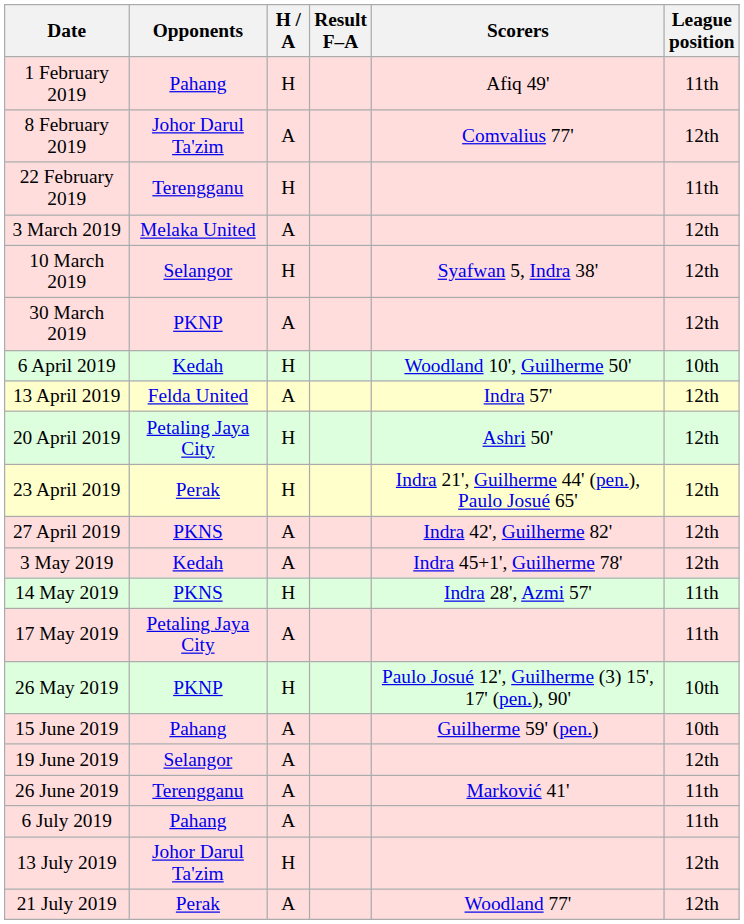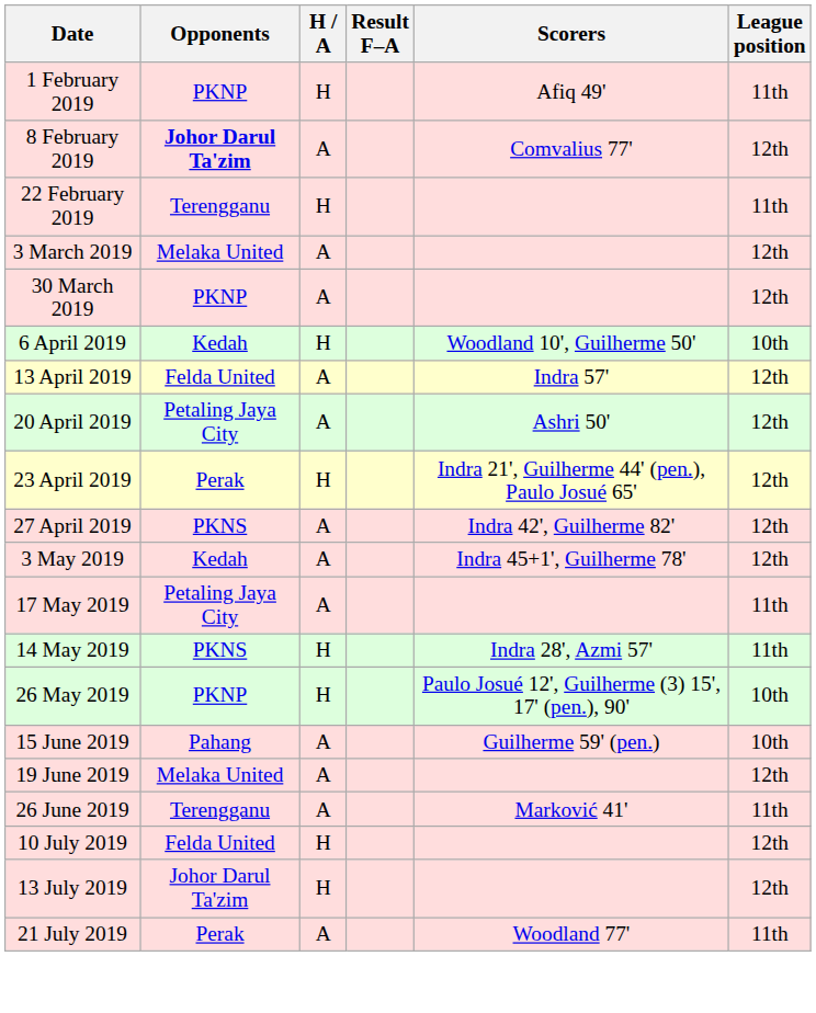 <table class="wikitable" style="text-align:center">
 <tr>
 <th>Date</th>
 <th>Opponents</th>
 <th>H / A</th>
 <th>Result<br>F–A</th>
 <th>Scorers</th>
 <th>League<br>position</th>
 </tr>
 <tr bgcolor=#ffdddd>
 <td>1 February 2019</td>
-<td><a href='#'>Pahang</a></td>
+<td><a href='#'>PKNP</a></td>
 <td>H</td>
 <td></td>
 <td>Afiq 49'</td>
 <td>11th </td>
 </tr>
 <tr bgcolor=#ffdddd>
 <td>8 February 2019</td>
-<td><a href='#'>Johor Darul Ta'zim</a></td>
+<td><strong><a href='#'>Johor Darul Ta'zim</a></strong></td>
 <td>A</td>
 <td></td>
 <td><a href='#'>Comvalius</a> 77'</td>
 <td>12th </td>
 </tr>
 <tr bgcolor=#ffdddd>
 <td>22 February 2019</td>
 <td><a href='#'>Terengganu</a></td>
 <td>H</td>
 <td></td>
 <td></td>
 <td>11th </td>
 </tr>
 <tr bgcolor=#ffdddd>
 <td>3 March 2019</td>
 <td><a href='#'>Melaka United</a></td>
 <td>A</td>
 <td></td>
 <td></td>
-<td>12th </td>
-</tr>
-<tr bgcolor=#ffdddd>
-<td>10 March 2019</td>
-<td><a href='#'>Selangor</a></td>
-<td>H</td>
-<td></td>
-<td><a href='#'>Syafwan</a> 5, <a href='#'>Indra</a> 38'</td>
 <td>12th </td>
 </tr>
 <tr bgcolor=#ffdddd>
 <td>30 March 2019</td>
 <td><a href='#'>PKNP</a></td>
 <td>A</td>
 <td></td>
 <td></td>
 <td>12th </td>
 </tr>
 <tr bgcolor=#ddffdd>
 <td>6 April 2019</td>
 <td><a href='#'>Kedah</a></td>
 <td>H</td>
 <td></td>
 <td><a href='#'>Woodland</a> 10', <a href='#'>Guilherme</a> 50'</td>
 <td>10th </td>
 </tr>
 <tr bgcolor=#ffffcc>
 <td>13 April 2019</td>
 <td><a href='#'>Felda United</a></td>
 <td>A</td>
 <td></td>
 <td><a href='#'>Indra</a> 57'</td>
 <td>12th </td>
 </tr>
 <tr bgcolor=#ddffdd>
 <td>20 April 2019</td>
 <td><a href='#'>Petaling Jaya City</a></td>
-<td>H</td>
+<td>A</td>
 <td></td>
 <td><a href='#'>Ashri</a> 50'</td>
 <td>12th </td>
 </tr>
 <tr bgcolor=#ffffcc>
 <td>23 April 2019</td>
 <td><a href='#'>Perak</a></td>
 <td>H</td>
 <td></td>
 <td><a href='#'>Indra</a> 21', <a href='#'>Guilherme</a> 44' (<a href='#'>pen.</a>), <a href='#'>Paulo Josué</a> 65'</td>
 <td>12th </td>
 </tr>
 <tr bgcolor=#ffdddd>
 <td>27 April 2019</td>
 <td><a href='#'>PKNS</a></td>
 <td>A</td>
 <td></td>
 <td><a href='#'>Indra</a> 42', <a href='#'>Guilherme</a> 82'</td>
 <td>12th </td>
 </tr>
 <tr bgcolor=#ffdddd>
 <td>3 May 2019</td>
 <td><a href='#'>Kedah</a></td>
 <td>A</td>
 <td></td>
 <td><a href='#'>Indra</a> 45+1', <a href='#'>Guilherme</a> 78'</td>
 <td>12th </td>
 </tr>
+<tr bgcolor=#ffdddd>
+<td>17 May 2019</td>
+<td><a href='#'>Petaling Jaya City</a></td>
+<td>A</td>
+<td></td>
+<td></td>
+<td>11th </td>
+</tr>
 <tr bgcolor=#ddffdd>
 <td>14 May 2019</td>
 <td><a href='#'>PKNS</a></td>
 <td>H</td>
 <td></td>
 <td><a href='#'>Indra</a> 28', <a href='#'>Azmi</a> 57'</td>
-<td>11th </td>
-</tr>
-<tr bgcolor=#ffdddd>
-<td>17 May 2019</td>
-<td><a href='#'>Petaling Jaya City</a></td>
-<td>A</td>
-<td></td>
-<td></td>
 <td>11th </td>
 </tr>
 <tr bgcolor=#ddffdd>
 <td>26 May 2019</td>
 <td><a href='#'>PKNP</a></td>
 <td>H</td>
 <td></td>
 <td><a href='#'>Paulo Josué</a> 12', <a href='#'>Guilherme</a> (3) 15', 17' (<a href='#'>pen.</a>), 90'</td>
 <td>10th </td>
 </tr>
 <tr bgcolor=#ffdddd>
 <td>15 June 2019</td>
 <td><a href='#'>Pahang</a></td>
 <td>A</td>
 <td></td>
 <td><a href='#'>Guilherme</a> 59' (<a href='#'>pen.</a>)</td>
 <td>10th </td>
 </tr>
 <tr bgcolor=#ffdddd>
 <td>19 June 2019</td>
-<td><a href='#'>Selangor</a></td>
+<td><a href='#'>Melaka United</a></td>
 <td>A</td>
 <td></td>
 <td></td>
 <td>12th </td>
 </tr>
 <tr bgcolor=#ffdddd>
 <td>26 June 2019</td>
 <td><a href='#'>Terengganu</a></td>
 <td>A</td>
 <td></td>
 <td><a href='#'>Marković</a> 41'</td>
 <td>11th </td>
 </tr>
 <tr bgcolor=#ffdddd>
-<td>6 July 2019</td>
-<td><a href='#'>Pahang</a></td>
-<td>A</td>
+<td>10 July 2019</td>
+<td><a href='#'>Felda United</a></td>
+<td>H</td>
 <td></td>
 <td></td>
-<td>11th </td>
+<td>12th </td>
 </tr>
 <tr bgcolor=#ffdddd>
 <td>13 July 2019</td>
 <td><a href='#'>Johor Darul Ta'zim</a></td>
 <td>H</td>
 <td></td>
 <td></td>
 <td>12th </td>
 </tr>
 <tr bgcolor=#ffdddd>
 <td>21 July 2019</td>
 <td><a href='#'>Perak</a></td>
 <td>A</td>
 <td></td>
 <td><a href='#'>Woodland</a> 77'</td>
-<td>12th </td>
+<td>11th </td>
 </tr>
 </table>
